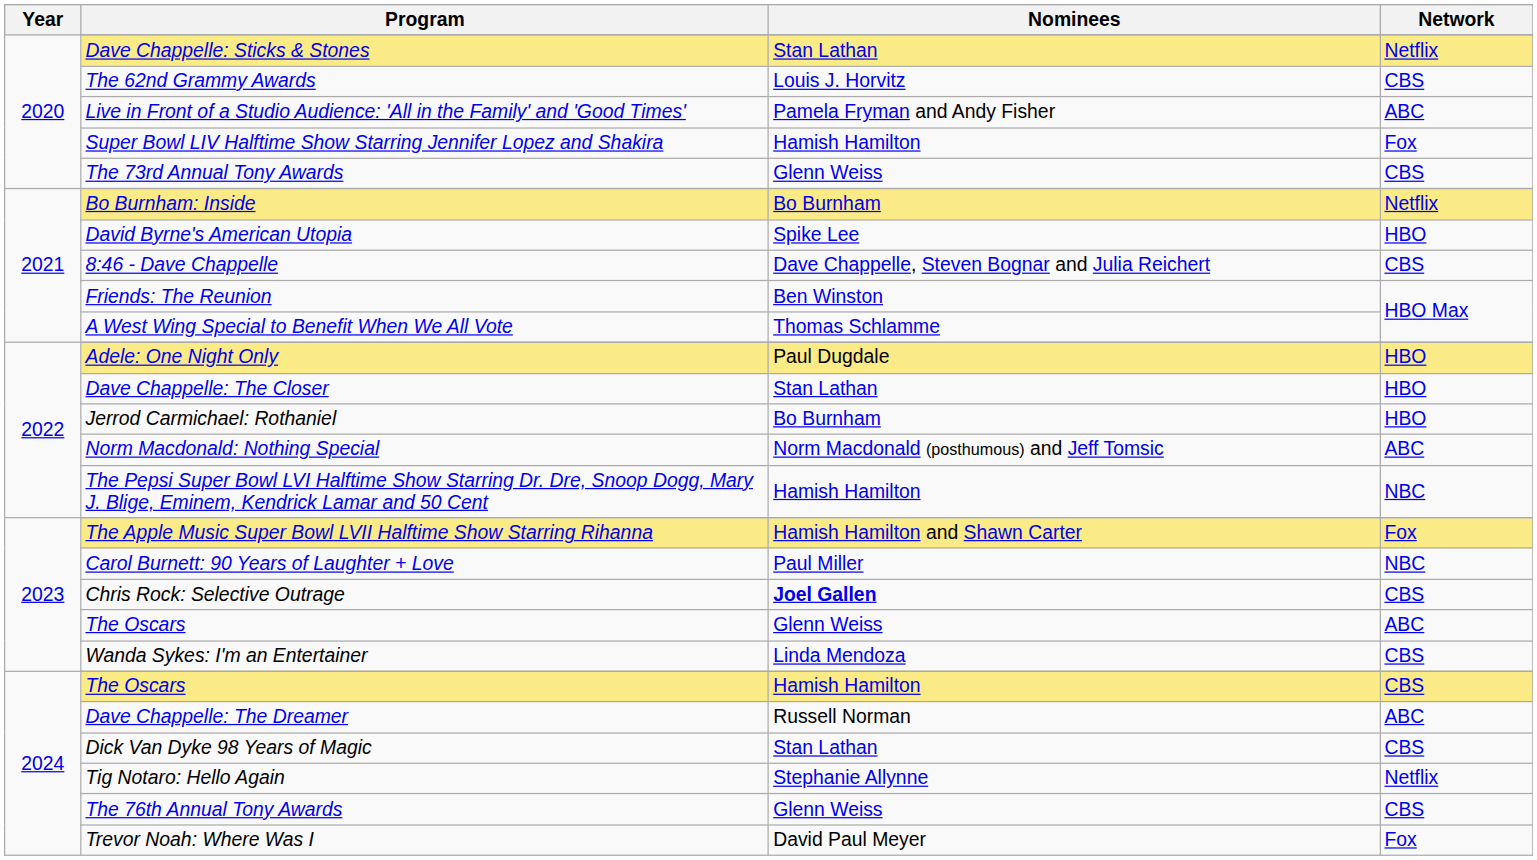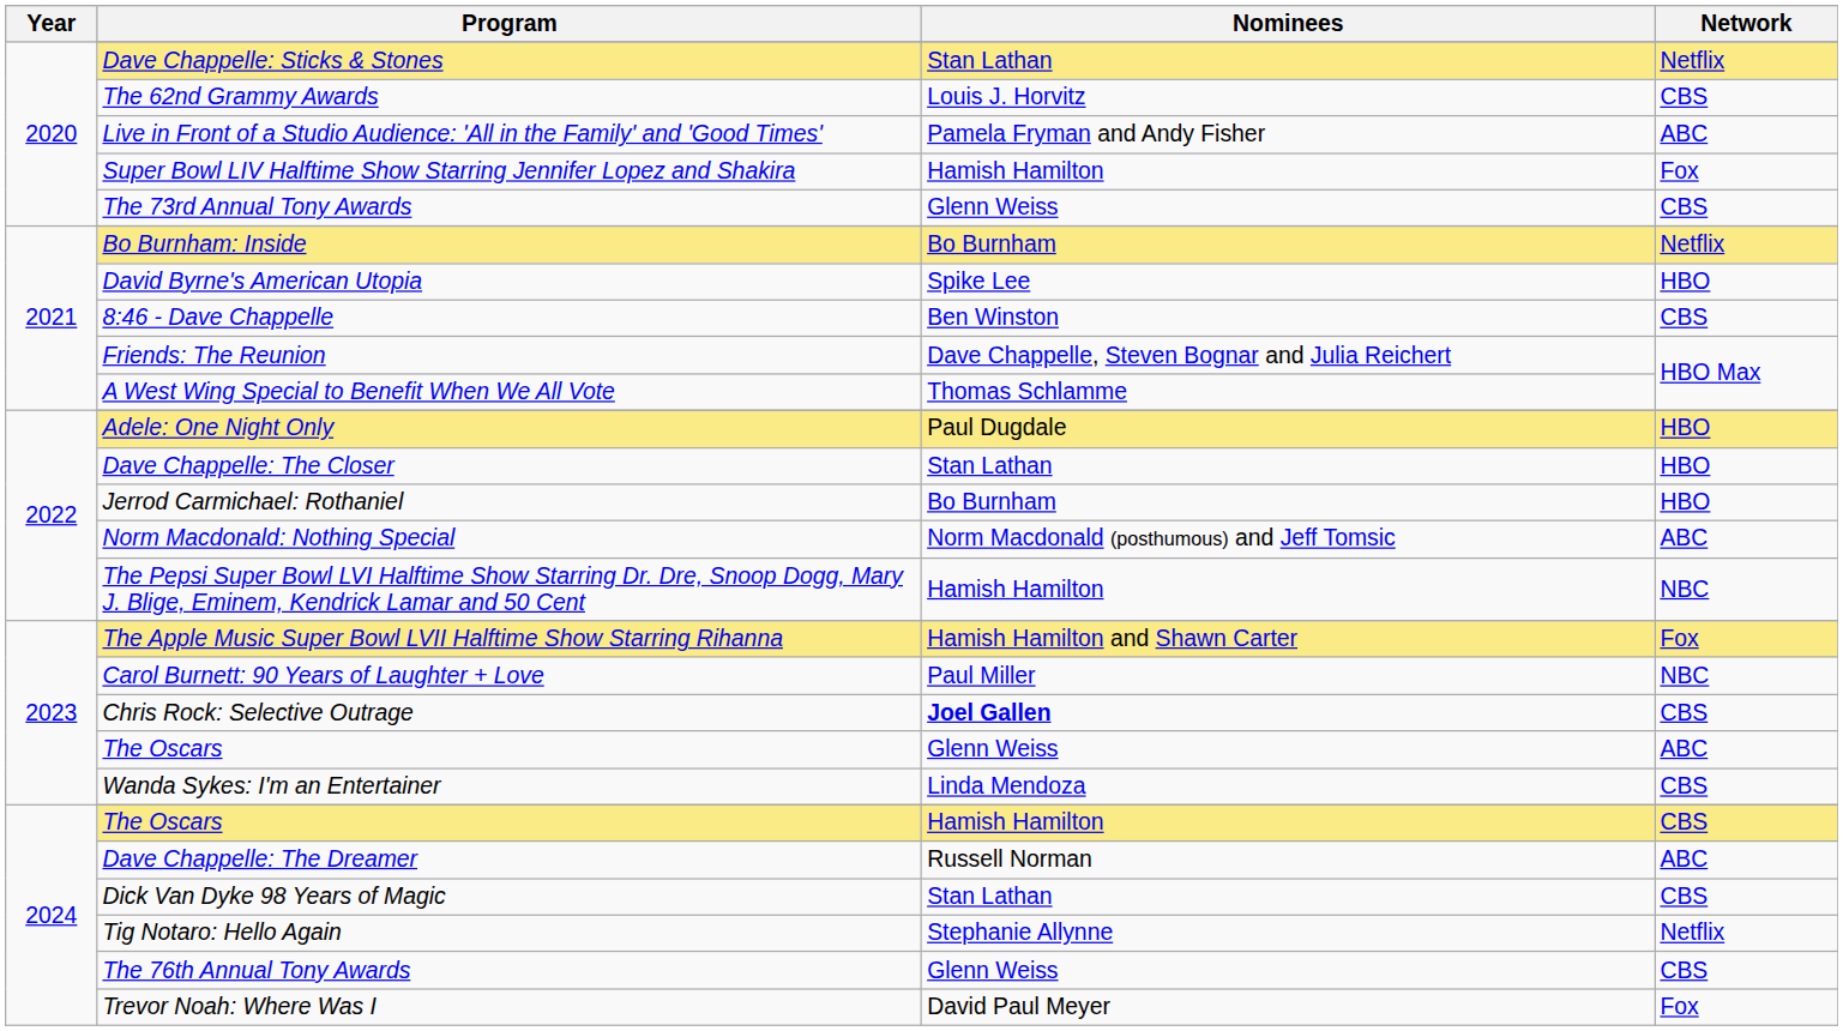 <table class="wikitable" style="width:100%">
 <tr bgcolor="#bebebe">
 <th width="5%">Year</th>
 <th width="45%">Program</th>
 <th width="40%">Nominees</th>
 <th width="10%">Network</th>
 </tr>
 <tr>
 <td rowspan="6" align=center><a href='#'>2020</a><br></td>
 </tr>
 <tr style="background:#FAEB86;">
 <td><em><a href='#'>Dave Chappelle: Sticks & Stones</a></em></td>
 <td><a href='#'>Stan Lathan</a></td>
 <td><a href='#'>Netflix</a></td>
 </tr>
 <tr>
 <td><em><a href='#'>The 62nd Grammy Awards</a></em></td>
 <td><a href='#'>Louis J. Horvitz</a></td>
 <td><a href='#'>CBS</a></td>
 </tr>
 <tr>
 <td><em><a href='#'>Live in Front of a Studio Audience: 'All in the Family' and 'Good Times'</a></em></td>
 <td><a href='#'>Pamela Fryman</a> and Andy Fisher</td>
 <td><a href='#'>ABC</a></td>
 </tr>
 <tr>
 <td><em><a href='#'>Super Bowl LIV Halftime Show Starring Jennifer Lopez and Shakira</a></em></td>
 <td><a href='#'>Hamish Hamilton</a></td>
 <td><a href='#'>Fox</a></td>
 </tr>
 <tr>
 <td><em><a href='#'>The 73rd Annual Tony Awards</a></em></td>
 <td><a href='#'>Glenn Weiss</a></td>
 <td><a href='#'>CBS</a></td>
 </tr>
 <tr>
 <td rowspan="6" align=center><a href='#'>2021</a><br></td>
 </tr>
 <tr style="background:#FAEB86;">
 <td><em><a href='#'>Bo Burnham: Inside</a></em></td>
 <td><a href='#'>Bo Burnham</a></td>
 <td><a href='#'>Netflix</a></td>
 </tr>
 <tr>
 <td><em><a href='#'>David Byrne's American Utopia</a></em></td>
 <td><a href='#'>Spike Lee</a></td>
 <td><a href='#'>HBO</a></td>
 </tr>
 <tr>
 <td><em><a href='#'>8:46 - Dave Chappelle</a></em></td>
-<td><a href='#'>Dave Chappelle</a>, <a href='#'>Steven Bognar</a> and <a href='#'>Julia Reichert</a></td>
+<td><a href='#'>Ben Winston</a></td>
 <td><a href='#'>CBS</a></td>
 </tr>
 <tr>
 <td><em><a href='#'>Friends: The Reunion</a></em></td>
-<td><a href='#'>Ben Winston</a></td>
+<td><a href='#'>Dave Chappelle</a>, <a href='#'>Steven Bognar</a> and <a href='#'>Julia Reichert</a></td>
 <td rowspan=2><a href='#'>HBO Max</a></td>
 </tr>
 <tr>
 <td><em><a href='#'>A West Wing Special to Benefit When We All Vote</a></em></td>
 <td><a href='#'>Thomas Schlamme</a></td>
 </tr>
 <tr>
 <td rowspan="6" align=center><a href='#'>2022</a><br></td>
 </tr>
 <tr style="background:#FAEB86;">
 <td><em><a href='#'>Adele: One Night Only</a></em></td>
 <td>Paul Dugdale</td>
 <td><a href='#'>HBO</a></td>
 </tr>
 <tr>
 <td><em><a href='#'>Dave Chappelle: The Closer</a></em></td>
 <td><a href='#'>Stan Lathan</a></td>
 <td><a href='#'>HBO</a></td>
 </tr>
 <tr>
 <td><em>Jerrod Carmichael: Rothaniel</em></td>
 <td><a href='#'>Bo Burnham</a></td>
 <td><a href='#'>HBO</a></td>
 </tr>
 <tr>
 <td><em><a href='#'>Norm Macdonald: Nothing Special</a></em></td>
 <td><a href='#'>Norm Macdonald</a> <small>(posthumous)</small> and <a href='#'>Jeff Tomsic</a></td>
 <td><a href='#'>ABC</a></td>
 </tr>
 <tr>
 <td><em><a href='#'>The Pepsi Super Bowl LVI Halftime Show Starring Dr. Dre, Snoop Dogg, Mary J. Blige, Eminem, Kendrick Lamar and 50 Cent</a></em></td>
 <td><a href='#'>Hamish Hamilton</a></td>
 <td><a href='#'>NBC</a></td>
 </tr>
 <tr>
 <td rowspan="6" align=center><a href='#'>2023</a><br></td>
 </tr>
 <tr style="background:#FAEB86;">
 <td><em><a href='#'>The Apple Music Super Bowl LVII Halftime Show Starring Rihanna</a></em></td>
 <td><a href='#'>Hamish Hamilton</a> and <a href='#'>Shawn Carter</a></td>
 <td><a href='#'>Fox</a></td>
 </tr>
 <tr>
 <td><em><a href='#'>Carol Burnett: 90 Years of Laughter + Love</a></em></td>
 <td><a href='#'>Paul Miller</a></td>
 <td><a href='#'>NBC</a></td>
 </tr>
 <tr>
 <td><em>Chris Rock: Selective Outrage</em></td>
 <td><strong><a href='#'>Joel Gallen</a></strong></td>
 <td><a href='#'>CBS</a></td>
 </tr>
 <tr>
 <td><em><a href='#'>The Oscars</a></em></td>
 <td><a href='#'>Glenn Weiss</a></td>
 <td><a href='#'>ABC</a></td>
 </tr>
 <tr>
 <td><em>Wanda Sykes: I'm an Entertainer</em></td>
 <td><a href='#'>Linda Mendoza</a></td>
 <td><a href='#'>CBS</a></td>
 </tr>
 <tr>
 <td rowspan="7" align=center><a href='#'>2024</a><br></td>
 </tr>
 <tr style="background:#FAEB86;">
 <td><em><a href='#'>The Oscars</a></em></td>
 <td><a href='#'>Hamish Hamilton</a></td>
 <td><a href='#'>CBS</a></td>
 </tr>
 <tr>
 <td><em><a href='#'>Dave Chappelle: The Dreamer</a></em></td>
 <td>Russell Norman</td>
 <td><a href='#'>ABC</a></td>
 </tr>
 <tr>
 <td><em>Dick Van Dyke 98 Years of Magic</em></td>
 <td><a href='#'>Stan Lathan</a></td>
 <td><a href='#'>CBS</a></td>
 </tr>
 <tr>
 <td><em>Tig Notaro: Hello Again</em></td>
 <td><a href='#'>Stephanie Allynne</a></td>
 <td><a href='#'>Netflix</a></td>
 </tr>
 <tr>
 <td><em><a href='#'>The 76th Annual Tony Awards</a></em></td>
 <td><a href='#'>Glenn Weiss</a></td>
 <td><a href='#'>CBS</a></td>
 </tr>
 <tr>
 <td><em>Trevor Noah: Where Was I</em></td>
 <td>David Paul Meyer</td>
 <td><a href='#'>Fox</a></td>
 </tr>
 </table>
